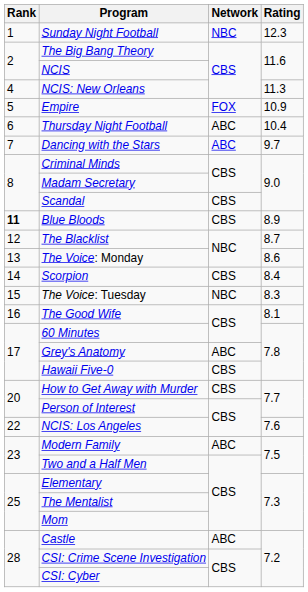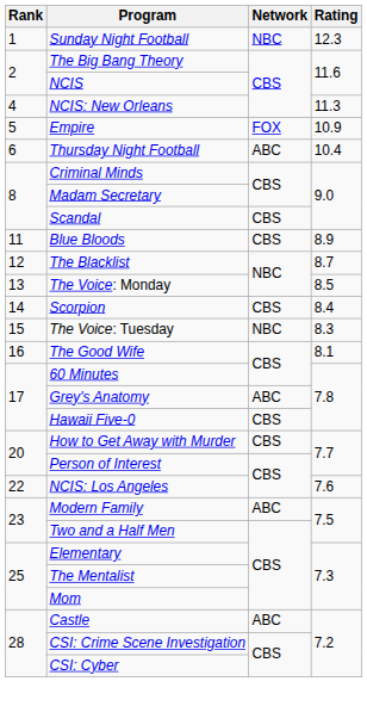 <table class="wikitable">
 <tr>
 <th>Rank</th>
 <th>Program</th>
 <th>Network</th>
 <th>Rating</th>
 </tr>
 <tr>
 <td>1</td>
 <td><em><a href='#'>Sunday Night Football</a></em></td>
 <td><a href='#'>NBC</a></td>
 <td>12.3</td>
 </tr>
 <tr>
 <td rowspan="2">2</td>
 <td><em><a href='#'>The Big Bang Theory</a></em></td>
 <td rowspan="3"><a href='#'>CBS</a></td>
 <td rowspan="2">11.6</td>
 </tr>
 <tr>
 <td><em><a href='#'>NCIS</a></em></td>
 </tr>
 <tr>
 <td>4</td>
 <td><em><a href='#'>NCIS: New Orleans</a></em></td>
 <td>11.3</td>
 </tr>
 <tr>
 <td>5</td>
 <td><em><a href='#'>Empire</a></em></td>
 <td><a href='#'>FOX</a></td>
 <td>10.9</td>
 </tr>
 <tr>
 <td>6</td>
 <td><em><a href='#'>Thursday Night Football</a></em></td>
 <td>ABC</td>
 <td>10.4</td>
 </tr>
 <tr>
-<td>7</td>
-<td><em><a href='#'>Dancing with the Stars</a></em></td>
-<td><a href='#'>ABC</a></td>
-<td>9.7</td>
-</tr>
-<tr>
 <td rowspan="3">8</td>
 <td><em><a href='#'>Criminal Minds</a></em></td>
 <td rowspan="2">CBS</td>
 <td rowspan="3">9.0</td>
 </tr>
 <tr>
 <td><em><a href='#'>Madam Secretary</a></em></td>
 </tr>
 <tr>
 <td><em><a href='#'>Scandal</a></em></td>
 <td>CBS</td>
 </tr>
 <tr>
-<td><strong>11</strong></td>
+<td>11</td>
 <td><em><a href='#'>Blue Bloods</a></em></td>
 <td>CBS</td>
 <td>8.9</td>
 </tr>
 <tr>
 <td>12</td>
 <td><em><a href='#'>The Blacklist</a></em></td>
 <td rowspan="2">NBC</td>
 <td>8.7</td>
 </tr>
 <tr>
 <td>13</td>
 <td><em><a href='#'>The Voice</a></em>: Monday</td>
-<td>8.6</td>
+<td>8.5</td>
 </tr>
 <tr>
 <td>14</td>
 <td><em><a href='#'>Scorpion</a></em></td>
 <td>CBS</td>
 <td>8.4</td>
 </tr>
 <tr>
 <td>15</td>
 <td><em>The Voice</em>: Tuesday</td>
 <td>NBC</td>
 <td>8.3</td>
 </tr>
 <tr>
 <td>16</td>
 <td><em><a href='#'>The Good Wife</a></em></td>
 <td rowspan="2">CBS</td>
 <td>8.1</td>
 </tr>
 <tr>
 <td rowspan="3">17</td>
 <td><em><a href='#'>60 Minutes</a></em></td>
 <td rowspan="3">7.8</td>
 </tr>
 <tr>
 <td><em><a href='#'>Grey's Anatomy</a></em></td>
 <td>ABC</td>
 </tr>
 <tr>
 <td><em><a href='#'>Hawaii Five-0</a></em></td>
 <td>CBS</td>
 </tr>
 <tr>
 <td rowspan="2">20</td>
 <td><em><a href='#'>How to Get Away with Murder</a></em></td>
 <td>CBS</td>
 <td rowspan="2">7.7</td>
 </tr>
 <tr>
 <td><em><a href='#'>Person of Interest</a></em></td>
 <td rowspan="2">CBS</td>
 </tr>
 <tr>
 <td>22</td>
 <td><em><a href='#'>NCIS: Los Angeles</a></em></td>
 <td>7.6</td>
 </tr>
 <tr>
 <td rowspan="2">23</td>
 <td><em><a href='#'>Modern Family</a></em></td>
 <td>ABC</td>
 <td rowspan="2">7.5</td>
 </tr>
 <tr>
 <td><em><a href='#'>Two and a Half Men</a></em></td>
 <td rowspan="4">CBS</td>
 </tr>
 <tr>
 <td rowspan="3">25</td>
 <td><em><a href='#'>Elementary</a></em></td>
 <td rowspan="3">7.3</td>
 </tr>
 <tr>
 <td><em><a href='#'>The Mentalist</a></em></td>
 </tr>
 <tr>
 <td><em><a href='#'>Mom</a></em></td>
 </tr>
 <tr>
 <td rowspan="3">28</td>
 <td><em><a href='#'>Castle</a></em></td>
 <td>ABC</td>
 <td rowspan="3">7.2</td>
 </tr>
 <tr>
 <td><em><a href='#'>CSI: Crime Scene Investigation</a></em></td>
 <td rowspan="2">CBS</td>
 </tr>
 <tr>
 <td><em><a href='#'>CSI: Cyber</a></em></td>
 </tr>
 </table>
